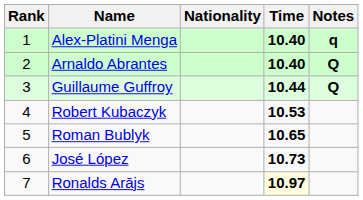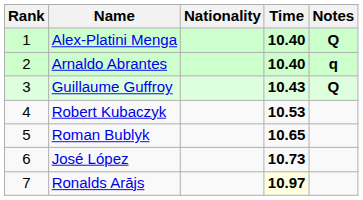 <table class="wikitable sortable" style="text-align:center">
 <tr>
 <th>Rank</th>
 <th>Name</th>
 <th>Nationality</th>
 <th>Time</th>
 <th>Notes</th>
 </tr>
 <tr bgcolor=ccffcc>
 <td>1</td>
 <td align=left><a href='#'>Alex-Platini Menga</a></td>
 <td align=left></td>
 <td><strong>10.40</strong></td>
-<td><strong>q</strong></td>
+<td><strong>Q</strong></td>
 </tr>
 <tr bgcolor=ccffcc>
 <td>2</td>
 <td align=left><a href='#'>Arnaldo Abrantes</a></td>
 <td align=left></td>
 <td><strong>10.40</strong></td>
-<td><strong>Q</strong></td>
+<td><strong>q</strong></td>
 </tr>
 <tr bgcolor=ddffdd>
 <td>3</td>
 <td align=left><a href='#'>Guillaume Guffroy</a></td>
 <td align=left></td>
-<td><strong>10.44</strong></td>
+<td><strong>10.43</strong></td>
 <td><strong>Q</strong></td>
 </tr>
 <tr>
 <td>4</td>
 <td align=left><a href='#'>Robert Kubaczyk</a></td>
 <td align=left></td>
 <td><strong>10.53</strong></td>
 <td></td>
 </tr>
 <tr>
 <td>5</td>
 <td align=left><a href='#'>Roman Bublyk</a></td>
 <td align=left></td>
 <td><strong>10.65</strong></td>
 <td></td>
 </tr>
 <tr>
 <td>6</td>
 <td align=left><a href='#'>José López</a></td>
 <td align=left></td>
 <td><strong>10.73</strong></td>
 <td></td>
 </tr>
 <tr>
 <td>7</td>
 <td align=left><a href='#'>Ronalds Arājs</a></td>
 <td align=left></td>
 <td style="background: lightyellow;"><strong>10.97</strong></td>
 <td></td>
 </tr>
 </table>
